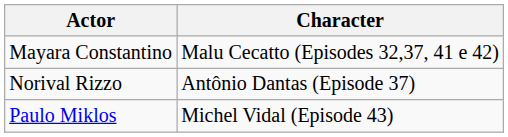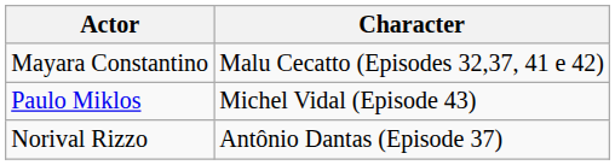 <table class="wikitable" style="margin-bottom: 10px;">
 <tr>
 <th>Actor</th>
 <th>Character</th>
 </tr>
 <tr>
 <td>Mayara Constantino</td>
 <td>Malu Cecatto (Episodes 32,37, 41 e 42)</td>
 </tr>
 <tr>
+<td><a href='#'>Paulo Miklos</a></td>
+<td>Michel Vidal (Episode 43)</td>
+</tr>
+<tr>
 <td>Norival Rizzo</td>
 <td>Antônio Dantas (Episode 37)</td>
 </tr>
-<tr>
-<td><a href='#'>Paulo Miklos</a></td>
-<td>Michel Vidal (Episode 43)</td>
-</tr>
 </table>
